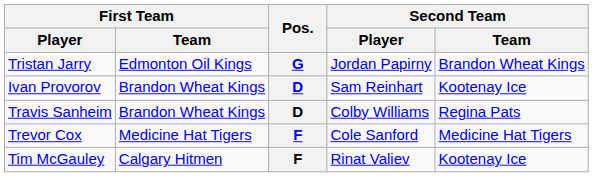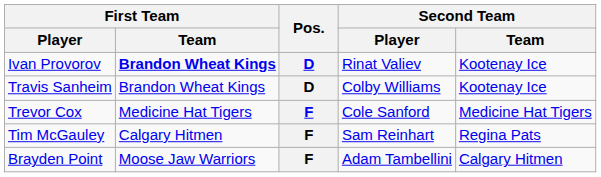 <table class="wikitable">
 <tr>
 <th colspan="2">First Team</th>
 <th style="width:10%;" rowspan="2">Pos.</th>
 <th colspan="2">Second Team</th>
 </tr>
 <tr>
 <th>Player</th>
 <th>Team</th>
 <th>Player</th>
 <th>Team</th>
 </tr>
 <tr>
-<td><a href='#'>Tristan Jarry</a></td>
-<td><a href='#'>Edmonton Oil Kings</a></td>
-<th style="text-align:center;"><a href='#'>G</a></th>
-<td><a href='#'>Jordan Papirny</a></td>
-<td><a href='#'>Brandon Wheat Kings</a></td>
-</tr>
-<tr>
 <td><a href='#'>Ivan Provorov</a></td>
-<td><a href='#'>Brandon Wheat Kings</a></td>
+<td><strong><a href='#'>Brandon Wheat Kings</a></strong></td>
 <th style="text-align:center;"><a href='#'>D</a></th>
-<td><a href='#'>Sam Reinhart</a></td>
+<td><a href='#'>Rinat Valiev</a></td>
 <td><a href='#'>Kootenay Ice</a></td>
 </tr>
 <tr>
 <td><a href='#'>Travis Sanheim</a></td>
 <td><a href='#'>Brandon Wheat Kings</a></td>
 <th style="text-align:center;">D</th>
 <td><a href='#'>Colby Williams</a></td>
-<td><a href='#'>Regina Pats</a></td>
+<td><a href='#'>Kootenay Ice</a></td>
 </tr>
 <tr>
 <td><a href='#'>Trevor Cox</a></td>
 <td><a href='#'>Medicine Hat Tigers</a></td>
 <th style="text-align:center;"><a href='#'>F</a></th>
 <td><a href='#'>Cole Sanford</a></td>
 <td><a href='#'>Medicine Hat Tigers</a></td>
 </tr>
 <tr>
 <td><a href='#'>Tim McGauley</a></td>
 <td><a href='#'>Calgary Hitmen</a></td>
 <th style="text-align:center;">F</th>
-<td><a href='#'>Rinat Valiev</a></td>
-<td><a href='#'>Kootenay Ice</a></td>
+<td><a href='#'>Sam Reinhart</a></td>
+<td><a href='#'>Regina Pats</a></td>
+</tr>
+<tr>
+<td><a href='#'>Brayden Point</a></td>
+<td><a href='#'>Moose Jaw Warriors</a></td>
+<th style="text-align:center;">F</th>
+<td><a href='#'>Adam Tambellini</a></td>
+<td><a href='#'>Calgary Hitmen</a></td>
 </tr>
 </table>
